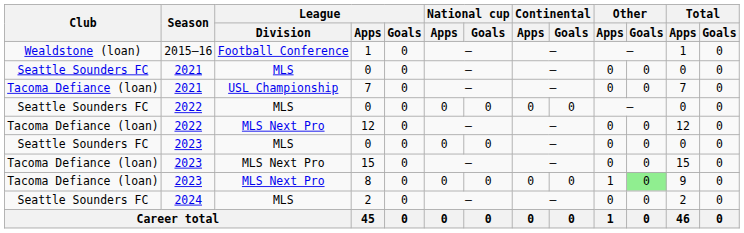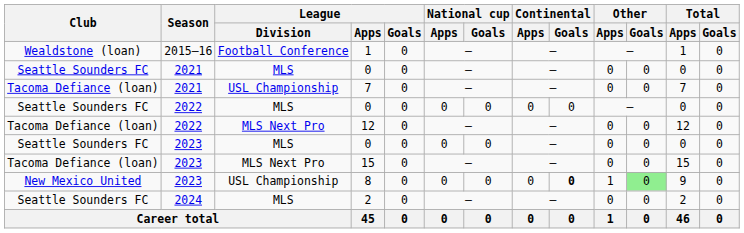 <table class="wikitable" style="text-align:center">
 <tr>
 <th rowspan="2">Club</th>
 <th rowspan="2">Season</th>
 <th colspan="3">League</th>
 <th colspan="2">National cup</th>
 <th colspan="2">Continental</th>
 <th colspan="2">Other</th>
 <th colspan="2">Total</th>
 </tr>
 <tr>
 <th>Division</th>
 <th>Apps</th>
 <th>Goals</th>
 <th>Apps</th>
 <th>Goals</th>
 <th>Apps</th>
 <th>Goals</th>
 <th>Apps</th>
 <th>Goals</th>
 <th>Apps</th>
 <th>Goals</th>
 </tr>
 <tr>
 <td><a href='#'>Wealdstone</a> (loan)</td>
 <td>2015–16</td>
 <td><a href='#'>Football Conference</a></td>
 <td>1</td>
 <td>0</td>
 <td colspan="2">—</td>
 <td colspan="2">—</td>
 <td colspan="2">—</td>
 <td>1</td>
 <td>0</td>
 </tr>
 <tr>
 <td><a href='#'>Seattle Sounders FC</a></td>
 <td><a href='#'>2021</a></td>
 <td><a href='#'>MLS</a></td>
 <td>0</td>
 <td>0</td>
 <td colspan="2">—</td>
 <td colspan="2">—</td>
 <td>0</td>
 <td>0</td>
 <td>0</td>
 <td>0</td>
 </tr>
 <tr>
 <td><a href='#'>Tacoma Defiance</a> (loan)</td>
 <td><a href='#'>2021</a></td>
 <td><a href='#'>USL Championship</a></td>
 <td>7</td>
 <td>0</td>
 <td colspan="2">—</td>
 <td colspan="2">—</td>
 <td>0</td>
 <td>0</td>
 <td>7</td>
 <td>0</td>
 </tr>
 <tr>
 <td>Seattle Sounders FC</td>
 <td><a href='#'>2022</a></td>
 <td>MLS</td>
 <td>0</td>
 <td>0</td>
 <td>0</td>
 <td>0</td>
 <td>0</td>
 <td>0</td>
 <td colspan="2">—</td>
 <td>0</td>
 <td>0</td>
 </tr>
 <tr>
 <td>Tacoma Defiance (loan)</td>
 <td><a href='#'>2022</a></td>
 <td><a href='#'>MLS Next Pro</a></td>
 <td>12</td>
 <td>0</td>
 <td colspan="2">—</td>
 <td colspan="2">—</td>
 <td>0</td>
 <td>0</td>
 <td>12</td>
 <td>0</td>
 </tr>
 <tr>
 <td>Seattle Sounders FC</td>
 <td><a href='#'>2023</a></td>
 <td>MLS</td>
 <td>0</td>
 <td>0</td>
 <td>0</td>
 <td>0</td>
 <td colspan="2">—</td>
 <td>0</td>
 <td>0</td>
 <td>0</td>
 <td>0</td>
 </tr>
 <tr>
 <td>Tacoma Defiance (loan)</td>
 <td><a href='#'>2023</a></td>
 <td>MLS Next Pro</td>
 <td>15</td>
 <td>0</td>
 <td colspan="2">—</td>
 <td colspan="2">—</td>
 <td>0</td>
 <td>0</td>
 <td>15</td>
 <td>0</td>
 </tr>
 <tr>
-<td>Tacoma Defiance (loan)</td>
+<td><a href='#'>New Mexico United</a></td>
 <td><a href='#'>2023</a></td>
-<td><a href='#'>MLS Next Pro</a></td>
+<td>USL Championship</td>
 <td>8</td>
 <td>0</td>
 <td>0</td>
 <td>0</td>
 <td>0</td>
-<td>0</td>
+<td><strong>0</strong></td>
 <td>1</td>
 <td style="background: lightgreen;">0</td>
 <td>9</td>
 <td>0</td>
 </tr>
 <tr>
 <td>Seattle Sounders FC</td>
 <td><a href='#'>2024</a></td>
 <td>MLS</td>
 <td>2</td>
 <td>0</td>
 <td colspan="2">—</td>
 <td colspan="2">—</td>
 <td>0</td>
 <td>0</td>
 <td>2</td>
 <td>0</td>
 </tr>
 <tr>
 <th colspan="3">Career total</th>
 <th>45</th>
 <th>0</th>
 <th>0</th>
 <th>0</th>
 <th>0</th>
 <th>0</th>
 <th>1</th>
 <th>0</th>
 <th>46</th>
 <th>0</th>
 </tr>
 </table>
